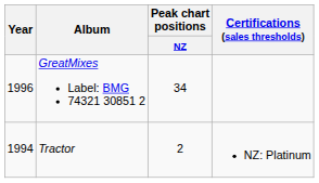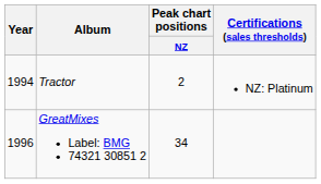 <table class="wikitable">
 <tr>
 <th rowspan="2">Year</th>
 <th rowspan="2">Album</th>
 <th>Peak chart<br>positions</th>
 <th rowspan="2"><a href='#'>Certifications</a><br><small>(<a href='#'>sales thresholds</a>)</small></th>
 </tr>
 <tr>
 <th><small><a href='#'>NZ</a></small><br></th>
 </tr>
 <tr>
+<td>1994</td>
+<td><em>Tractor</em></td>
+<td align="center">2</td>
+<td><br><ul><li>NZ: Platinum</li></ul></td>
+</tr>
+<tr>
 <td>1996</td>
 <td><em><a href='#'>GreatMixes</a></em><br><ul><li>Label: <a href='#'>BMG</a></li><li>74321 30851 2</li></ul></td>
 <td align="center">34</td>
 <td></td>
 </tr>
-<tr>
-<td>1994</td>
-<td><em>Tractor</em></td>
-<td align="center">2</td>
-<td><br><ul><li>NZ: Platinum</li></ul></td>
-</tr>
 </table>
